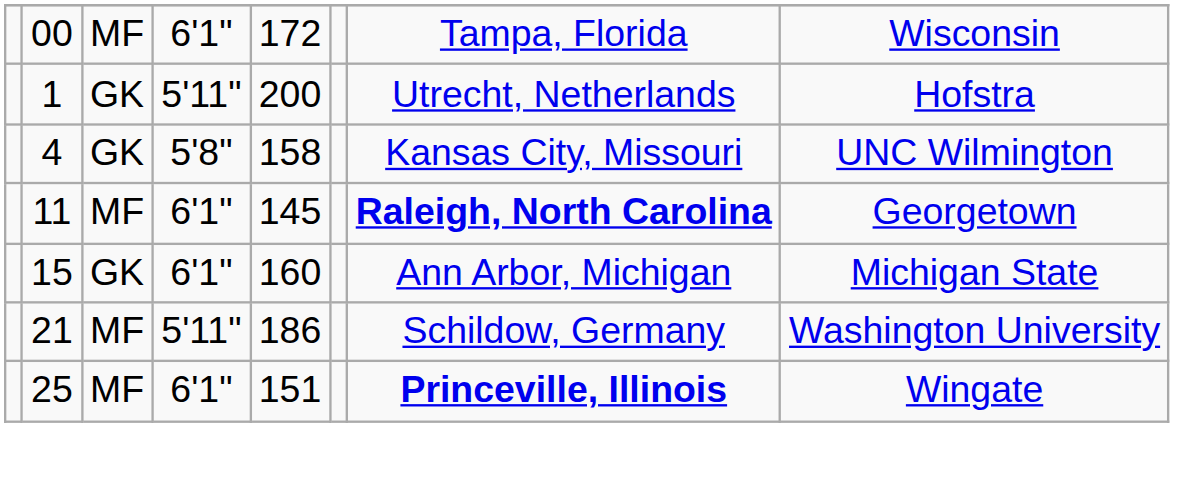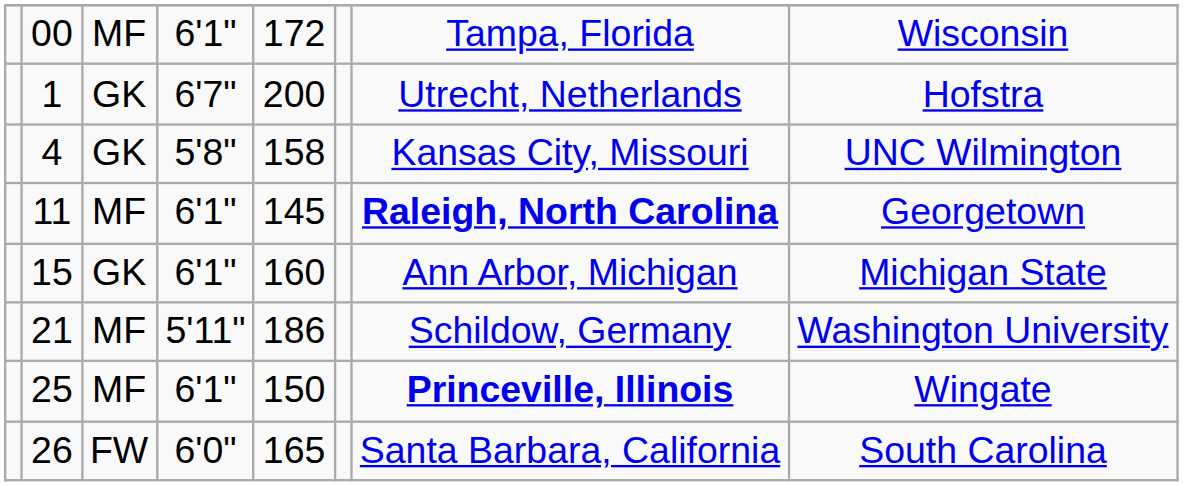 <table class="wikitable sortable" border="1" style="text-align:center;">
 <tr align=center>
 </tr>
 <tr>
 <td></td>
 <td>00</td>
 <td>MF</td>
 <td>6'1"</td>
 <td>172</td>
 <td></td>
 <td><a href='#'>Tampa, Florida</a></td>
 <td><a href='#'>Wisconsin</a></td>
 </tr>
 <tr>
 <td></td>
 <td>1</td>
 <td>GK</td>
-<td>5'11"</td>
+<td>6'7"</td>
 <td>200</td>
 <td></td>
 <td><a href='#'>Utrecht, Netherlands</a></td>
 <td><a href='#'>Hofstra</a></td>
 </tr>
 <tr>
 <td></td>
 <td>4</td>
 <td>GK</td>
 <td>5'8"</td>
 <td>158</td>
 <td></td>
 <td><a href='#'>Kansas City, Missouri</a></td>
 <td><a href='#'>UNC Wilmington</a></td>
 </tr>
 <tr>
 <td></td>
 <td>11</td>
 <td>MF</td>
 <td>6'1"</td>
 <td>145</td>
 <td></td>
 <td><strong><a href='#'>Raleigh, North Carolina</a></strong></td>
 <td><a href='#'>Georgetown</a></td>
 </tr>
 <tr>
 <td></td>
 <td>15</td>
 <td>GK</td>
 <td>6'1"</td>
 <td>160</td>
 <td></td>
 <td><a href='#'>Ann Arbor, Michigan</a></td>
 <td><a href='#'>Michigan State</a></td>
 </tr>
 <tr>
 <td></td>
 <td>21</td>
 <td>MF</td>
 <td>5'11"</td>
 <td>186</td>
 <td></td>
 <td><a href='#'>Schildow, Germany</a></td>
 <td><a href='#'>Washington University</a></td>
 </tr>
 <tr>
 <td></td>
 <td>25</td>
 <td>MF</td>
 <td>6'1"</td>
-<td>151</td>
+<td>150</td>
 <td></td>
 <td><strong><a href='#'>Princeville, Illinois</a></strong></td>
 <td><a href='#'>Wingate</a></td>
 </tr>
+<tr>
+<td></td>
+<td>26</td>
+<td>FW</td>
+<td>6'0"</td>
+<td>165</td>
+<td></td>
+<td><a href='#'>Santa Barbara, California</a></td>
+<td><a href='#'>South Carolina</a></td>
+</tr>
 </table>
